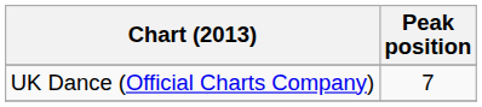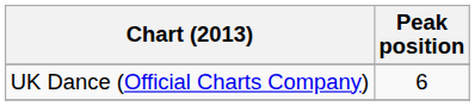 <table class="wikitable sortable">
 <tr>
 <th>Chart (2013)</th>
 <th>Peak<br>position</th>
 </tr>
 <tr>
 </tr>
 <tr>
 </tr>
 <tr>
 <td>UK Dance (<a href='#'>Official Charts Company</a>)</td>
-<td align="center">7</td>
+<td align="center">6</td>
 </tr>
 <tr>
 </tr>
 <tr>
 </tr>
 </table>
